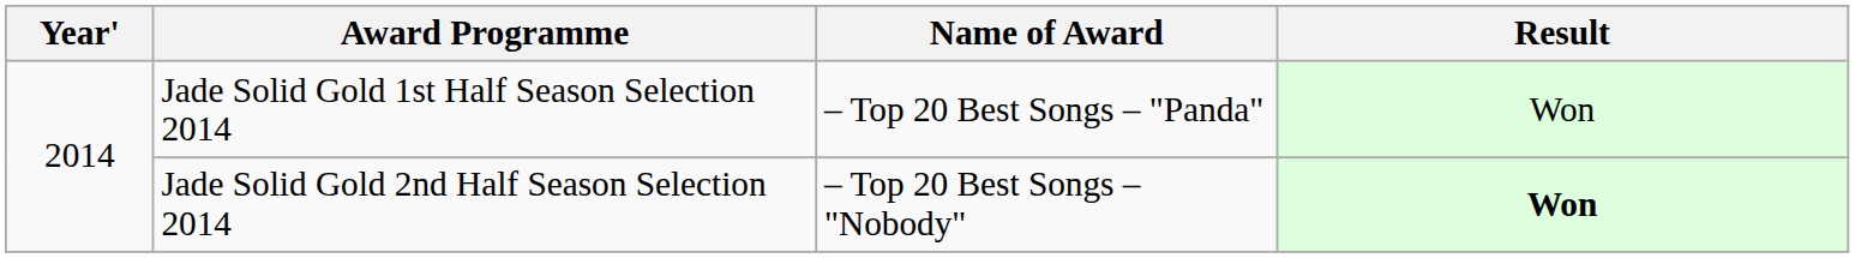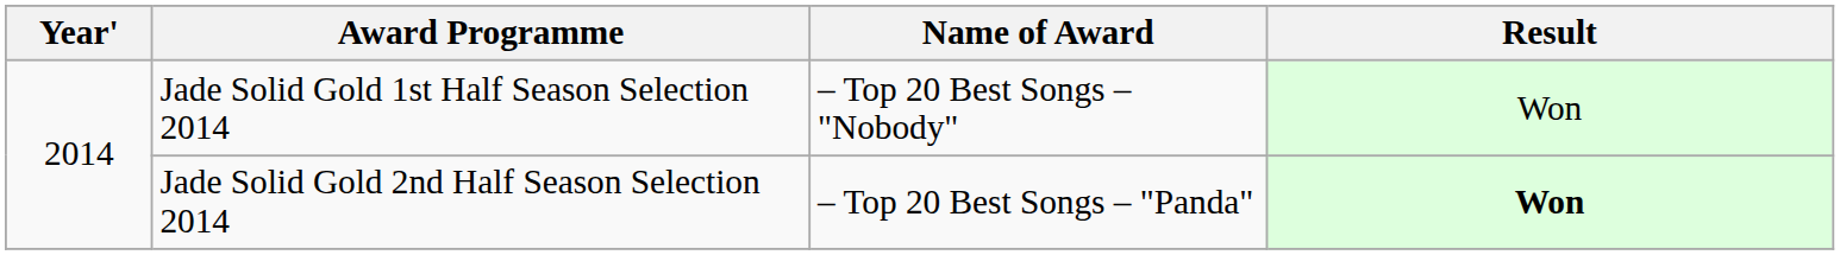 <table class="wikitable" style="width:95%;">
 <tr>
 <th style="width:8%">Year'</th>
 <th style="width:36%">Award Programme</th>
 <th style="width:25%">Name of Award</th>
 <th style="width:40%">Result</th>
 </tr>
 <tr>
 <td rowspan = "4" align="center">2014</td>
 <td>Jade Solid Gold 1st Half Season Selection 2014</td>
-<td>– Top 20 Best Songs – "Panda"</td>
+<td>– Top 20 Best Songs – "Nobody"</td>
 <td style="background:#ddffdd;text-align:center;">Won</td>
 </tr>
 <tr>
 <td>Jade Solid Gold 2nd Half Season Selection 2014</td>
-<td>– Top 20 Best Songs – "Nobody"</td>
+<td>– Top 20 Best Songs – "Panda"</td>
 <td style="background:#ddffdd;text-align:center;"><strong>Won</strong></td>
 </tr>
 </table>
